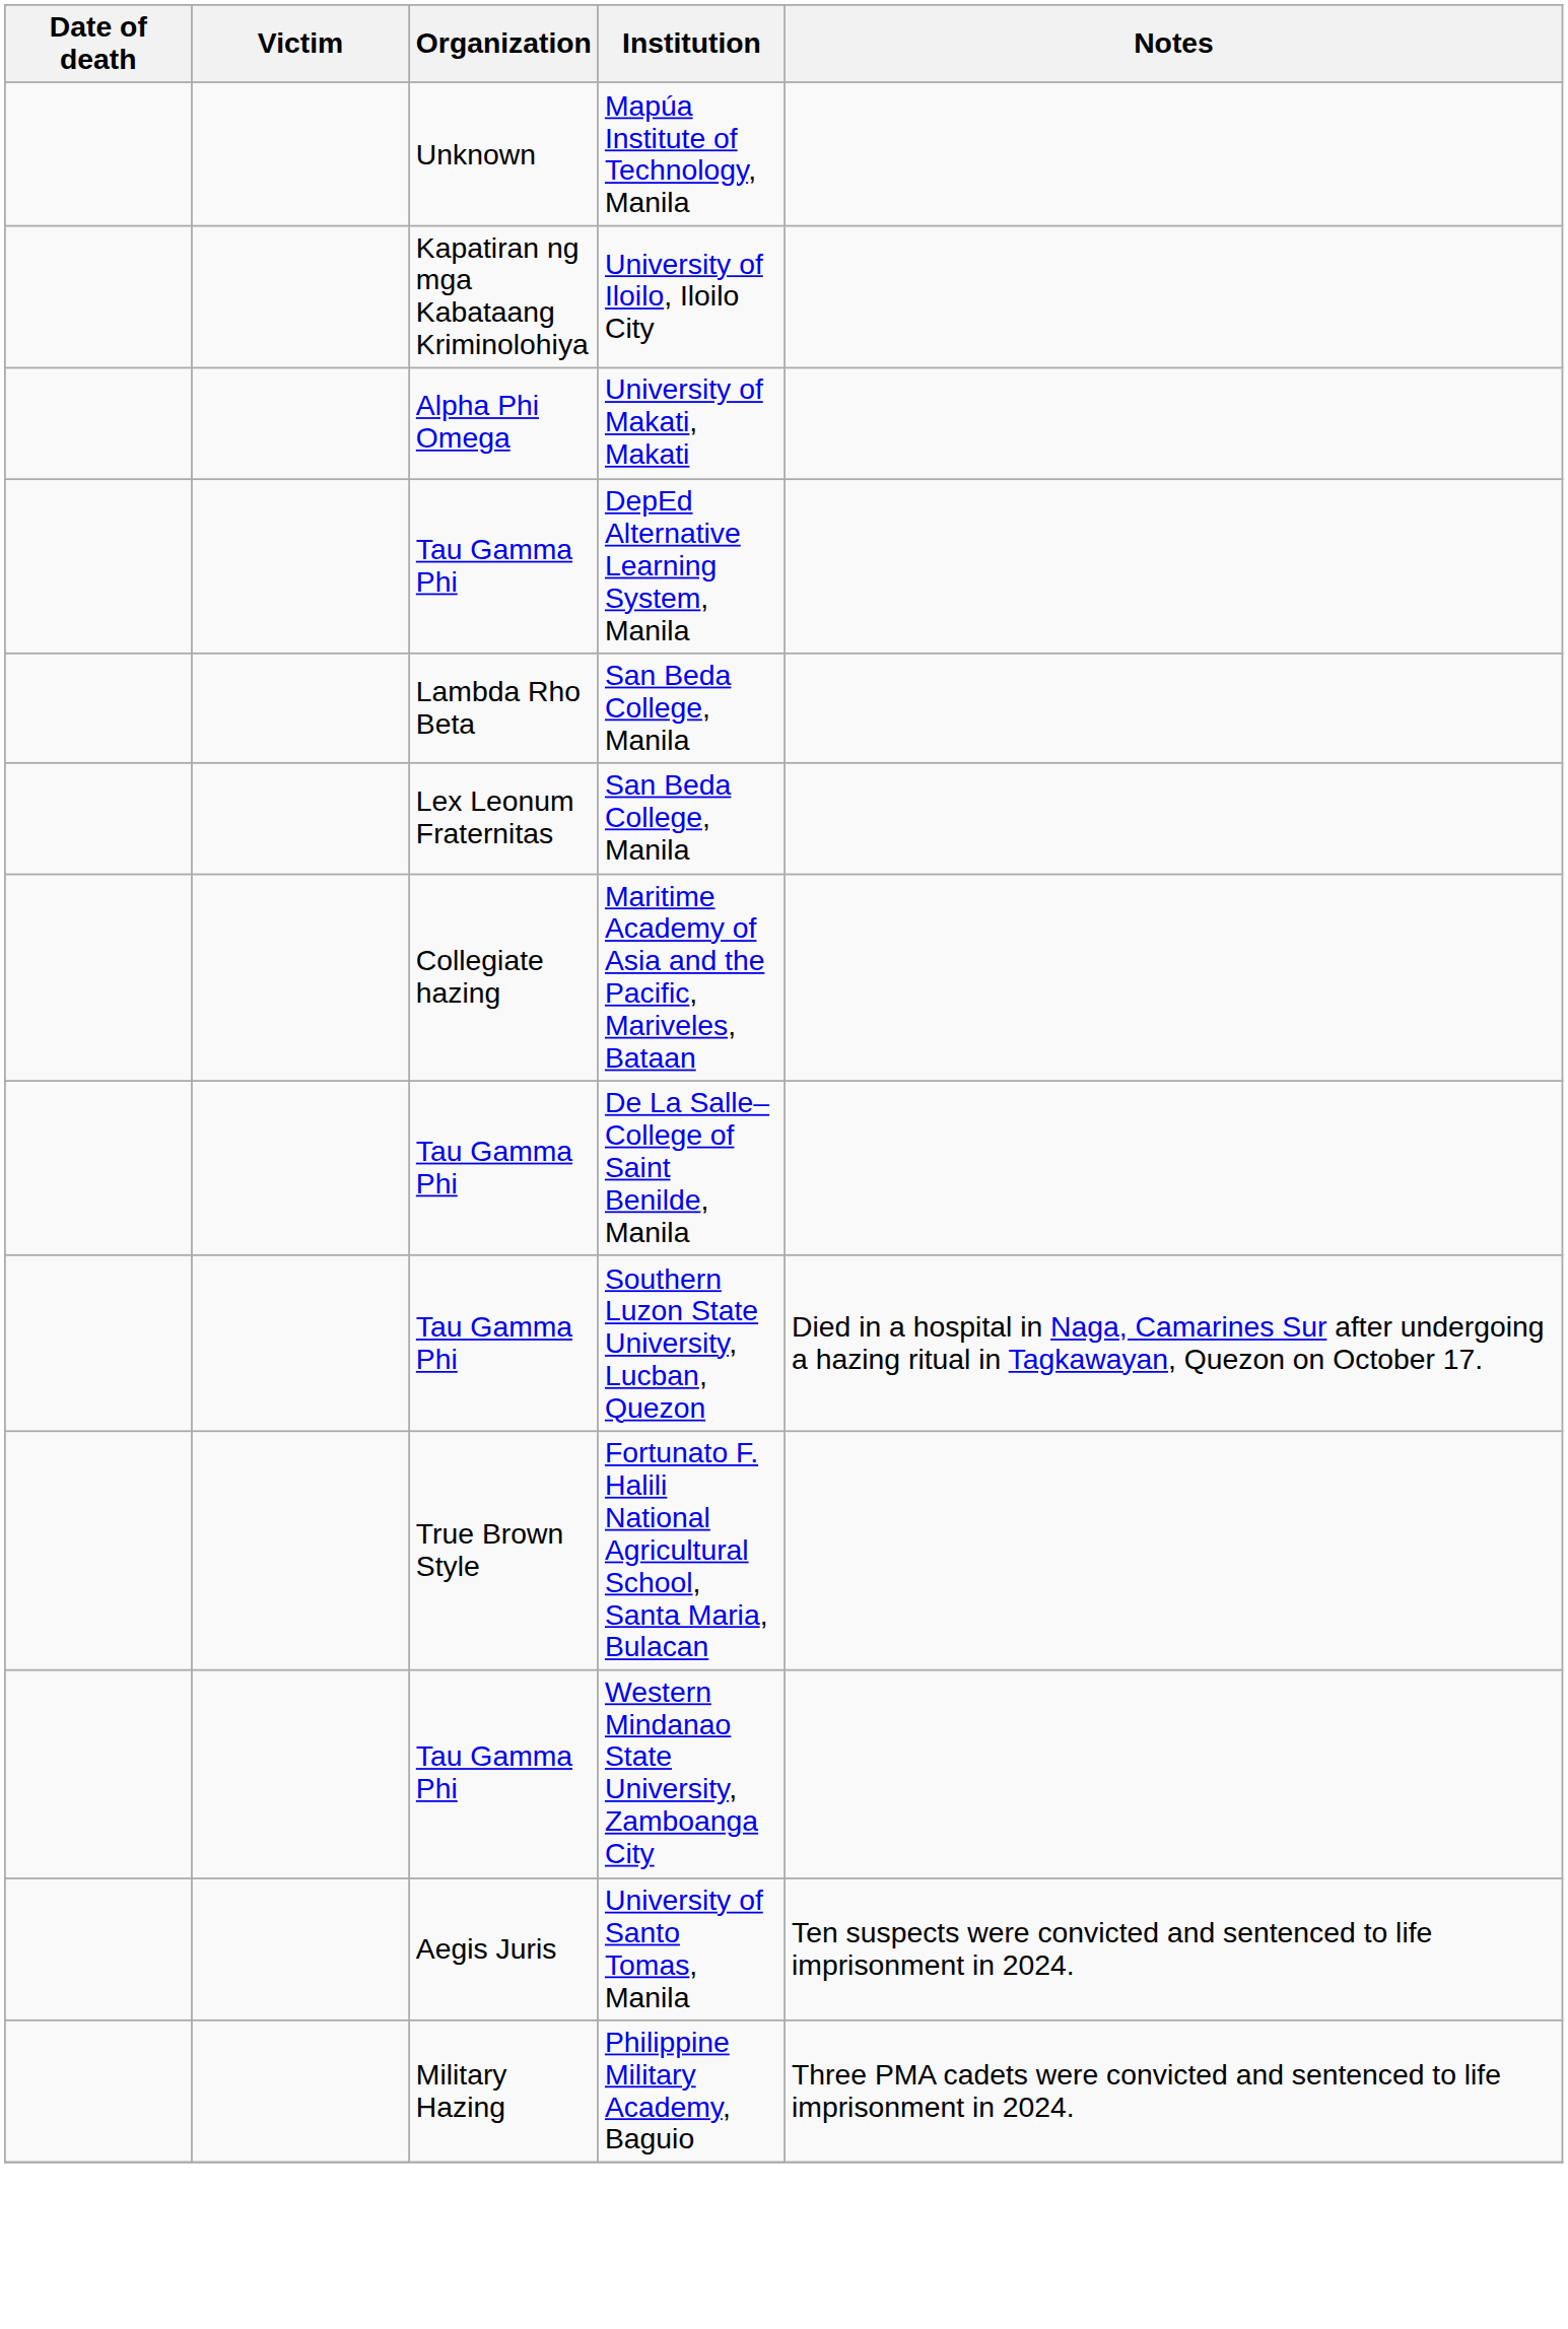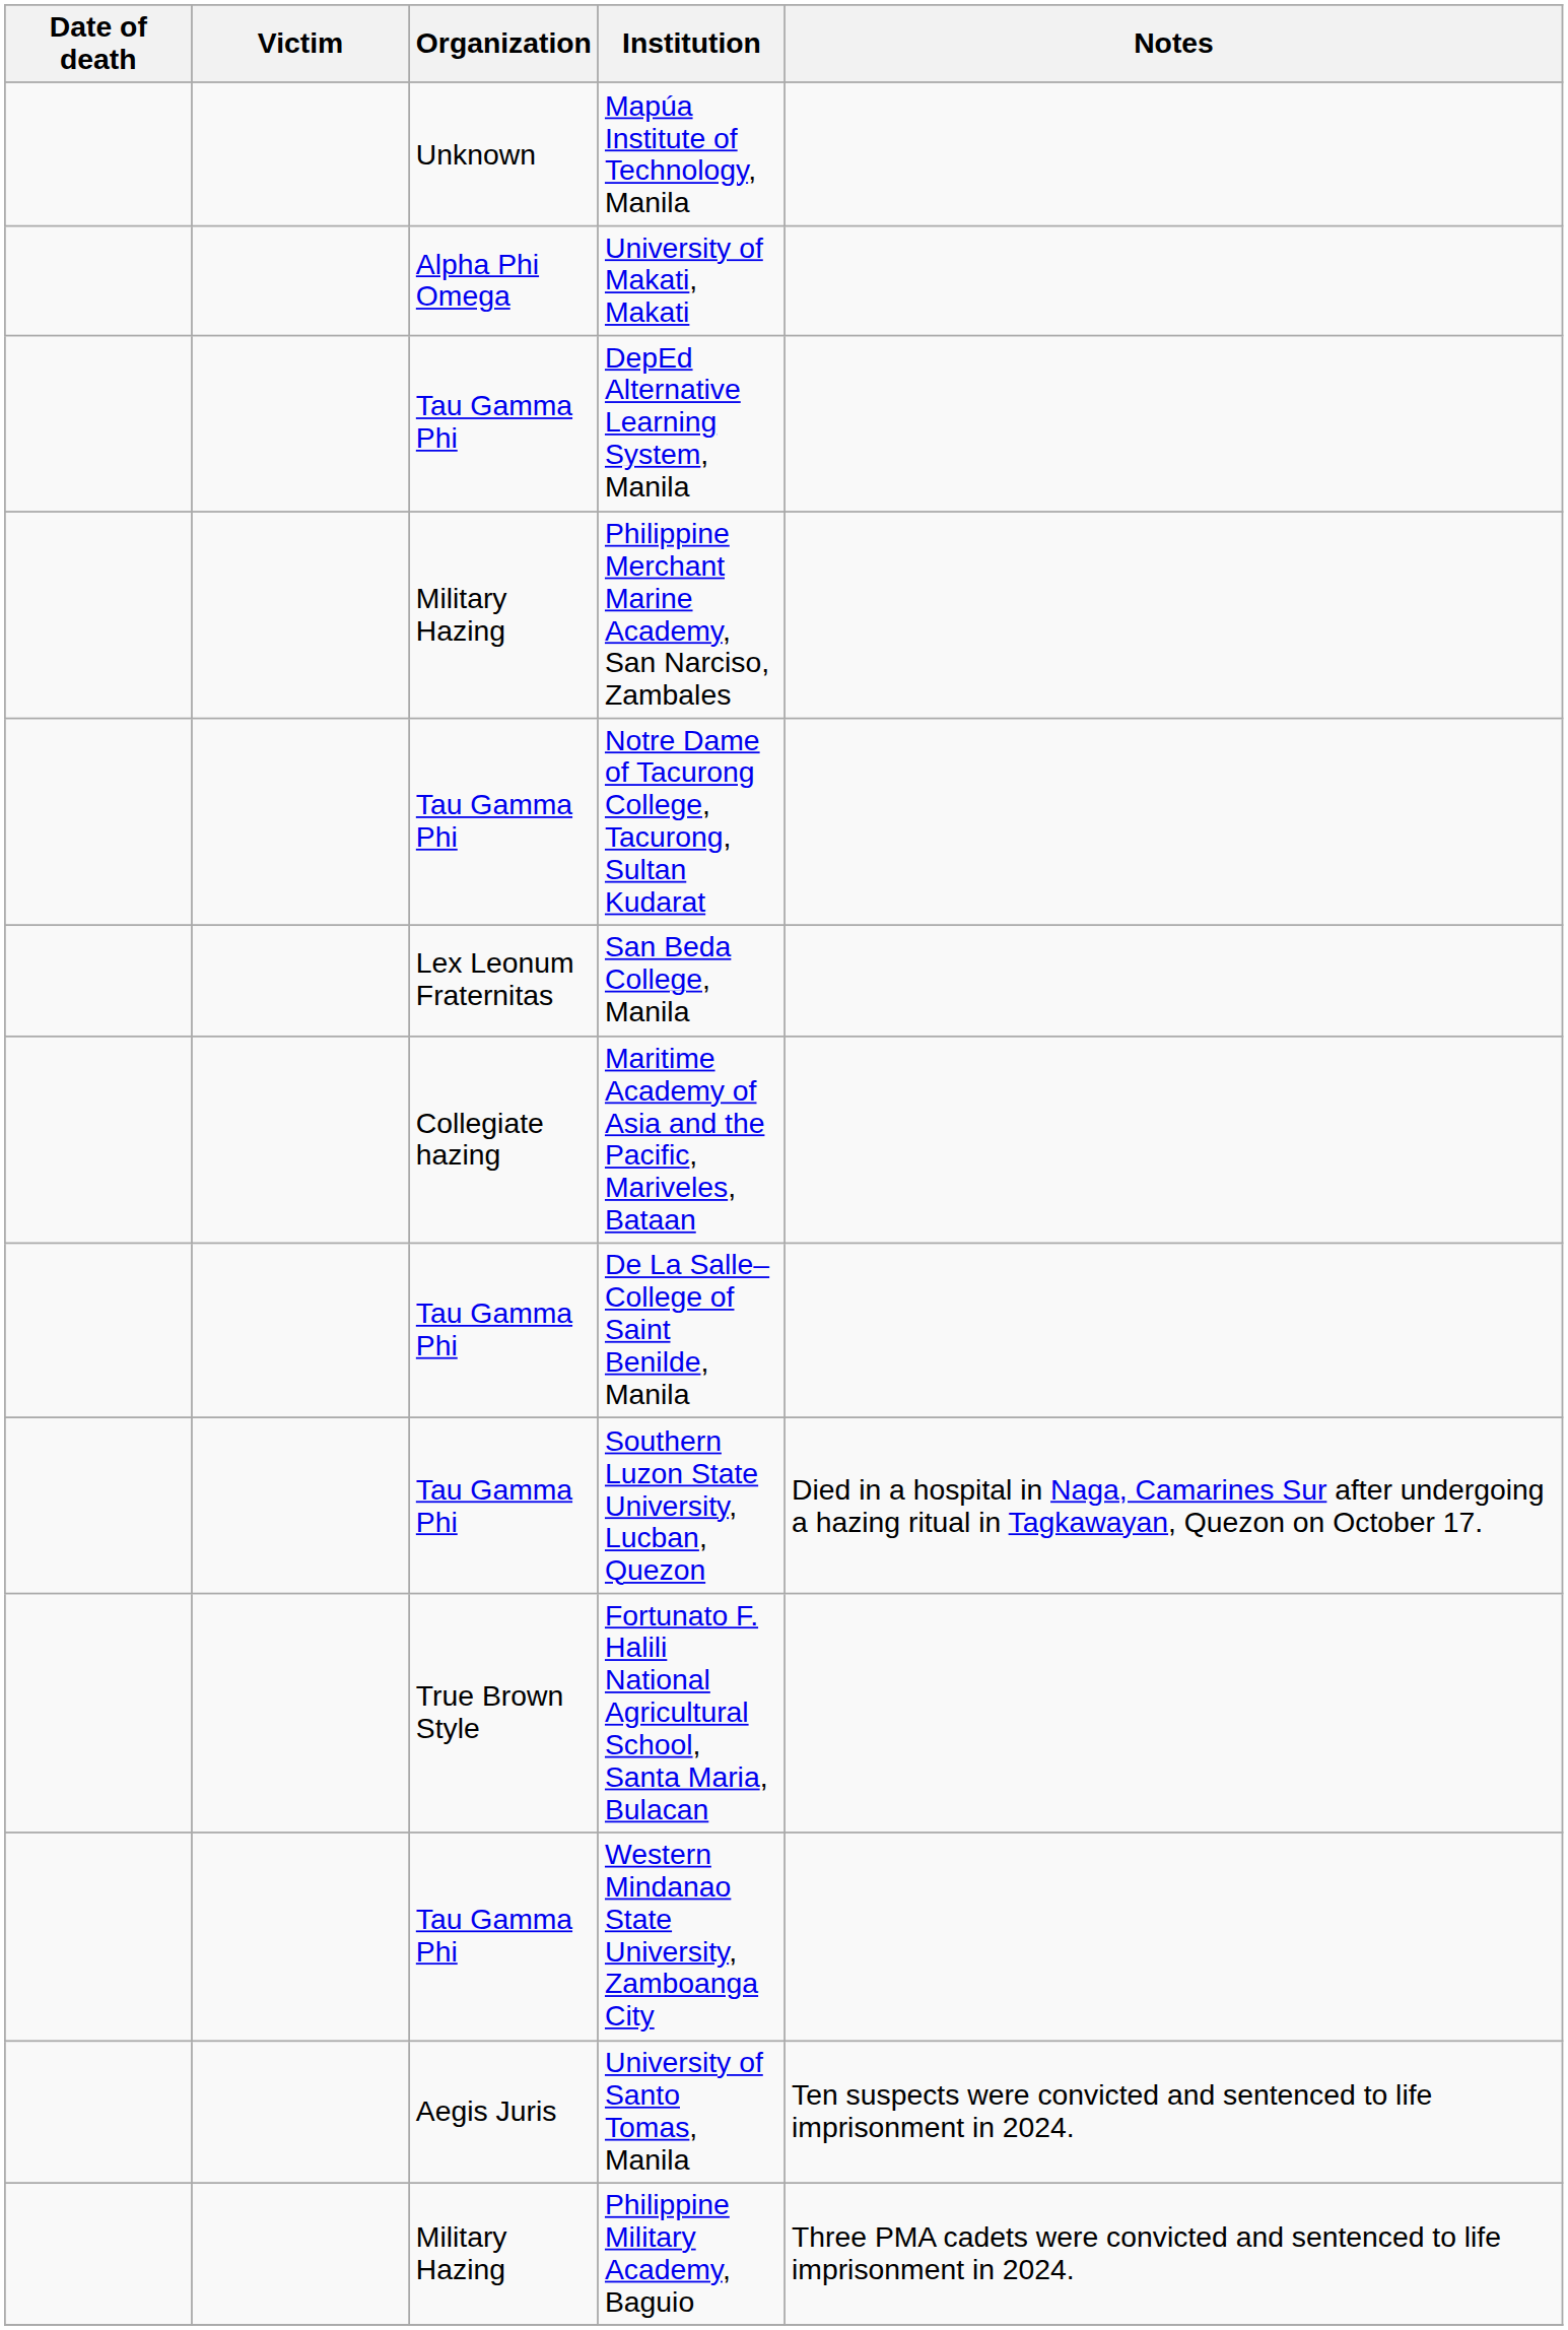 <table class="wikitable sortable">
 <tr>
 <th width=12%>Date of death</th>
 <th width=14%>Victim</th>
 <th width=12%>Organization</th>
 <th width=12%>Institution</th>
 <th width=50% class="unsortable">Notes</th>
 </tr>
 <tr>
 <td></td>
 <td></td>
 <td>Unknown</td>
 <td><a href='#'>Mapúa Institute of Technology</a>, Manila</td>
-<td></td>
-</tr>
-<tr>
-<td></td>
-<td></td>
-<td>Kapatiran ng mga Kabataang Kriminolohiya</td>
-<td><a href='#'>University of Iloilo</a>, Iloilo City</td>
 <td></td>
 </tr>
 <tr>
 <td></td>
 <td></td>
 <td><a href='#'>Alpha Phi Omega</a></td>
 <td><a href='#'>University of Makati</a>, <a href='#'>Makati</a></td>
 <td></td>
 </tr>
 <tr>
 <td></td>
 <td></td>
 <td><a href='#'>Tau Gamma Phi</a></td>
 <td><a href='#'>DepEd Alternative Learning System</a>, Manila</td>
 <td></td>
 </tr>
 <tr>
 <td></td>
 <td></td>
-<td>Lambda Rho Beta</td>
-<td><a href='#'>San Beda College</a>, Manila</td>
+<td>Military Hazing</td>
+<td><a href='#'>Philippine Merchant Marine Academy</a>, San Narciso, Zambales</td>
+<td></td>
+</tr>
+<tr>
+<td></td>
+<td></td>
+<td><a href='#'>Tau Gamma Phi</a></td>
+<td><a href='#'>Notre Dame of Tacurong College</a>, <a href='#'>Tacurong</a>, <a href='#'>Sultan Kudarat</a></td>
 <td></td>
 </tr>
 <tr>
 <td></td>
 <td></td>
 <td>Lex Leonum Fraternitas</td>
 <td><a href='#'>San Beda College</a>, Manila</td>
 <td></td>
 </tr>
 <tr>
 <td></td>
 <td></td>
 <td>Collegiate hazing</td>
 <td><a href='#'>Maritime Academy of Asia and the Pacific</a>, <a href='#'>Mariveles</a>, <a href='#'>Bataan</a></td>
 <td></td>
 </tr>
 <tr>
 <td></td>
 <td></td>
 <td><a href='#'>Tau Gamma Phi</a></td>
 <td><a href='#'>De La Salle–College of Saint Benilde</a>, Manila</td>
 <td></td>
 </tr>
 <tr>
 <td></td>
 <td></td>
 <td><a href='#'>Tau Gamma Phi</a></td>
 <td><a href='#'>Southern Luzon State University</a>, <a href='#'>Lucban</a>, <a href='#'>Quezon</a></td>
 <td>Died in a hospital in <a href='#'>Naga, Camarines Sur</a> after undergoing a hazing ritual in <a href='#'>Tagkawayan</a>, Quezon on October 17.</td>
 </tr>
 <tr>
 <td></td>
 <td></td>
 <td>True Brown Style</td>
 <td><a href='#'>Fortunato F. Halili National Agricultural School</a>, <a href='#'>Santa Maria</a>, <a href='#'>Bulacan</a></td>
 <td></td>
 </tr>
 <tr>
 <td></td>
 <td></td>
 <td><a href='#'>Tau Gamma Phi</a></td>
 <td><a href='#'>Western Mindanao State University</a>, <a href='#'>Zamboanga City</a></td>
 <td></td>
 </tr>
 <tr>
 <td></td>
 <td></td>
 <td>Aegis Juris</td>
 <td><a href='#'>University of Santo Tomas</a>, Manila</td>
 <td>Ten suspects were convicted and sentenced to life imprisonment in 2024.</td>
 </tr>
 <tr>
 <td></td>
 <td></td>
 <td>Military Hazing</td>
 <td><a href='#'>Philippine Military Academy</a>, Baguio</td>
 <td>Three PMA cadets were convicted and sentenced to life imprisonment in 2024.</td>
 </tr>
 <tr>
 </tr>
 </table>
